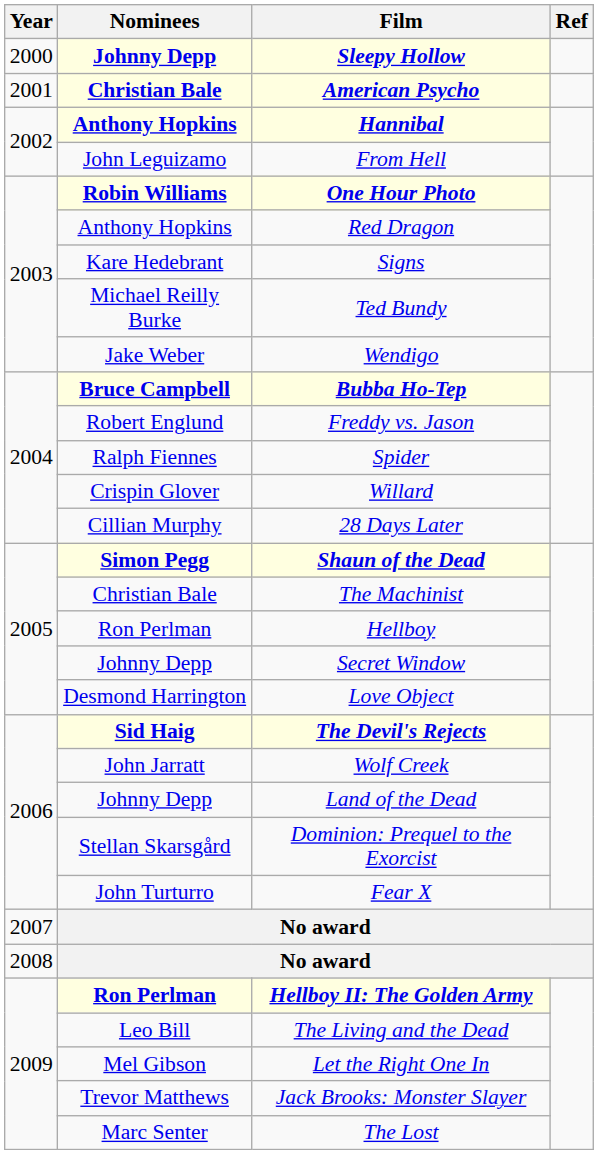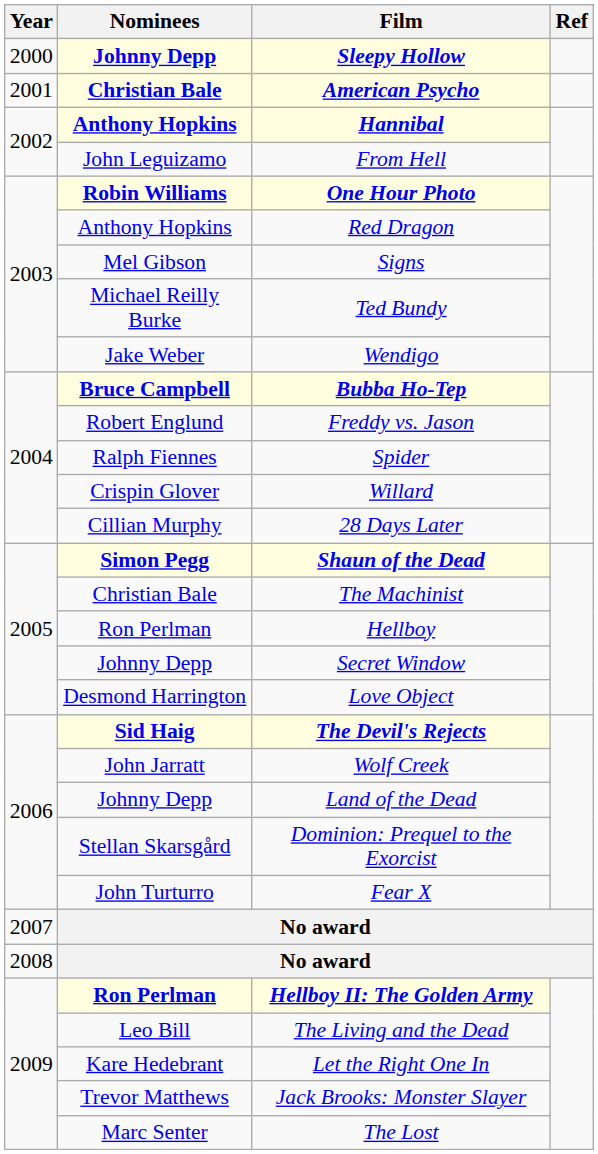 <table class=wikitable style="text-align:center" width="70%">
 <tr>
 <th>Year</th>
 <th>Nominees</th>
 <th>Film</th>
 <th>Ref</th>
 </tr>
 <tr>
 <td>2000</td>
 <td style="background:lightyellow;"><strong><a href='#'>Johnny Depp</a></strong></td>
 <td style="background:lightyellow;"><strong><em><a href='#'>Sleepy Hollow</a></em></strong></td>
 <td></td>
 </tr>
 <tr>
 <td>2001</td>
 <td style="background:lightyellow;"><strong><a href='#'>Christian Bale</a></strong></td>
 <td style="background:lightyellow;"><strong><em><a href='#'>American Psycho</a></em></strong></td>
 <td></td>
 </tr>
 <tr>
 <td rowspan=2>2002</td>
 <td style="background:lightyellow;"><strong><a href='#'>Anthony Hopkins</a></strong></td>
 <td style="background:lightyellow;"><strong><em><a href='#'>Hannibal</a></em></strong></td>
 <td rowspan=2></td>
 </tr>
 <tr>
 <td><a href='#'>John Leguizamo</a></td>
 <td><em><a href='#'>From Hell</a></em></td>
 </tr>
 <tr>
 <td rowspan=5>2003</td>
 <td style="background:lightyellow;"><strong><a href='#'>Robin Williams</a></strong></td>
 <td style="background:lightyellow;"><strong><em><a href='#'>One Hour Photo</a></em></strong></td>
 <td rowspan=5></td>
 </tr>
 <tr>
 <td><a href='#'>Anthony Hopkins</a></td>
 <td><em><a href='#'>Red Dragon</a></em></td>
 </tr>
 <tr>
-<td><a href='#'>Kare Hedebrant</a></td>
+<td><a href='#'>Mel Gibson</a></td>
 <td><em><a href='#'>Signs</a></em></td>
 </tr>
 <tr>
 <td><a href='#'>Michael Reilly Burke</a></td>
 <td><em><a href='#'>Ted Bundy</a></em></td>
 </tr>
 <tr>
 <td><a href='#'>Jake Weber</a></td>
 <td><em><a href='#'>Wendigo</a></em></td>
 </tr>
 <tr>
 <td rowspan=5>2004</td>
 <td style="background:lightyellow;"><strong><a href='#'>Bruce Campbell</a></strong></td>
 <td style="background:lightyellow;"><strong><em><a href='#'>Bubba Ho-Tep</a></em></strong></td>
 <td rowspan=5></td>
 </tr>
 <tr>
 <td><a href='#'>Robert Englund</a></td>
 <td><em><a href='#'>Freddy vs. Jason</a></em></td>
 </tr>
 <tr>
 <td><a href='#'>Ralph Fiennes</a></td>
 <td><em><a href='#'>Spider</a></em></td>
 </tr>
 <tr>
 <td><a href='#'>Crispin Glover</a></td>
 <td><em><a href='#'>Willard</a></em></td>
 </tr>
 <tr>
 <td><a href='#'>Cillian Murphy</a></td>
 <td><em><a href='#'>28 Days Later</a></em></td>
 </tr>
 <tr>
 <td rowspan=5>2005</td>
 <td style="background:lightyellow;"><strong><a href='#'>Simon Pegg</a></strong></td>
 <td style="background:lightyellow;"><strong><em><a href='#'>Shaun of the Dead</a></em></strong></td>
 <td rowspan=5></td>
 </tr>
 <tr>
 <td><a href='#'>Christian Bale</a></td>
 <td><em><a href='#'>The Machinist</a></em></td>
 </tr>
 <tr>
 <td><a href='#'>Ron Perlman</a></td>
 <td><em><a href='#'>Hellboy</a></em></td>
 </tr>
 <tr>
 <td><a href='#'>Johnny Depp</a></td>
 <td><em><a href='#'>Secret Window</a></em></td>
 </tr>
 <tr>
 <td><a href='#'>Desmond Harrington</a></td>
 <td><em><a href='#'>Love Object</a></em></td>
 </tr>
 <tr>
 <td rowspan=5>2006</td>
 <td style="background:lightyellow;"><strong><a href='#'>Sid Haig</a></strong></td>
 <td style="background:lightyellow;"><strong><em><a href='#'>The Devil's Rejects</a></em></strong></td>
 <td rowspan=5></td>
 </tr>
 <tr>
 <td><a href='#'>John Jarratt</a></td>
 <td><em><a href='#'>Wolf Creek</a></em></td>
 </tr>
 <tr>
 <td><a href='#'>Johnny Depp</a></td>
 <td><em><a href='#'>Land of the Dead</a></em></td>
 </tr>
 <tr>
 <td><a href='#'>Stellan Skarsgård</a></td>
 <td><em><a href='#'>Dominion: Prequel to the Exorcist</a></em></td>
 </tr>
 <tr>
 <td><a href='#'>John Turturro</a></td>
 <td><em><a href='#'>Fear X</a></em></td>
 </tr>
 <tr>
 <td>2007</td>
 <th colspan="3"><strong>No award</strong></th>
 </tr>
 <tr>
 <td>2008</td>
 <th colspan="3"><strong>No award</strong></th>
 </tr>
 <tr>
 <td rowspan=5>2009</td>
 <td style="background:lightyellow;"><strong><a href='#'>Ron Perlman</a></strong></td>
 <td style="background:lightyellow;"><strong><em><a href='#'>Hellboy II: The Golden Army</a></em></strong></td>
 <td rowspan=5></td>
 </tr>
 <tr>
 <td><a href='#'>Leo Bill</a></td>
 <td><em><a href='#'>The Living and the Dead</a></em></td>
 </tr>
 <tr>
-<td><a href='#'>Mel Gibson</a></td>
+<td><a href='#'>Kare Hedebrant</a></td>
 <td><em><a href='#'>Let the Right One In</a></em></td>
 </tr>
 <tr>
 <td><a href='#'>Trevor Matthews</a></td>
 <td><em><a href='#'>Jack Brooks: Monster Slayer</a></em></td>
 </tr>
 <tr>
 <td><a href='#'>Marc Senter</a></td>
 <td><em><a href='#'>The Lost</a></em></td>
 </tr>
 </table>
